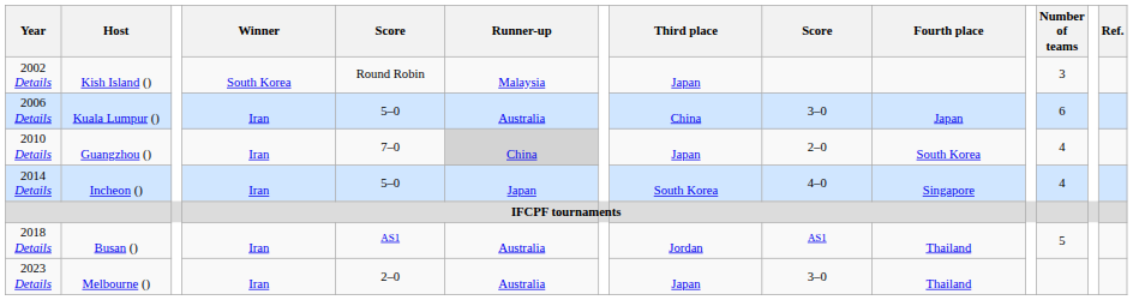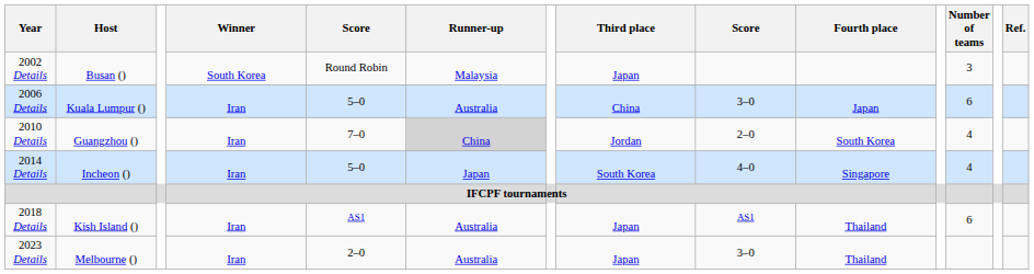 <table class="wikitable" style="text-align:center;width:100%; font-size:90%;">
 <tr>
 <th width=5%>Year</th>
 <th width=10%>Host</th>
 <th rowspan="22" style="width:1%;background:#fff"></th>
 <th width=14%>Winner</th>
 <th width=10%>Score</th>
 <th width=14%>Runner-up</th>
 <th rowspan="22" style="width:1%;background:#fff"></th>
 <th width=14%>Third place</th>
 <th width=10%>Score</th>
 <th width=14%>Fourth place</th>
 <th rowspan="22" style="width:1%;background:#fff"></th>
 <th width=4%>Number of teams</th>
 <th rowspan="22" style="width:1%;background:#fff"></th>
 <th width=4%>Ref.</th>
 </tr>
 <tr>
 <td>2002<br><em><a href='#'>Details</a></em></td>
-<td><br><a href='#'>Kish Island</a> ()</td>
+<td><br><a href='#'>Busan</a> (<a href='#'></a>)</td>
 <td><br><a href='#'>South Korea</a></td>
 <td>Round Robin</td>
 <td><br><a href='#'>Malaysia</a></td>
 <td><br><a href='#'>Japan</a></td>
 <td></td>
 <td></td>
 <td>3</td>
 <td></td>
 </tr>
 <tr style="background:#D0E6FF">
 <td>2006<br><em><a href='#'>Details</a></em></td>
 <td><br><a href='#'>Kuala Lumpur</a> (<a href='#'></a>)</td>
 <td><br><a href='#'>Iran</a></td>
 <td>5–0</td>
 <td><br><a href='#'>Australia</a></td>
 <td><br><a href='#'>China</a></td>
 <td>3–0</td>
 <td><br><a href='#'>Japan</a></td>
 <td>6</td>
 <td></td>
 </tr>
 <tr>
 <td>2010<br><em><a href='#'>Details</a></em></td>
 <td><br><a href='#'>Guangzhou</a> (<a href='#'></a>)</td>
 <td><br><a href='#'>Iran</a></td>
 <td>7–0</td>
 <td style="background: lightgrey;"><br><a href='#'>China</a></td>
-<td><br><a href='#'>Japan</a></td>
+<td><br><a href='#'>Jordan</a></td>
 <td>2–0</td>
 <td><br><a href='#'>South Korea</a></td>
 <td>4</td>
 <td></td>
 </tr>
 <tr style="background:#D0E6FF">
 <td>2014<br><em><a href='#'>Details</a></em></td>
 <td><br><a href='#'>Incheon</a> (<a href='#'></a>)</td>
 <td><br><a href='#'>Iran</a></td>
 <td>5–0</td>
 <td><br><a href='#'>Japan</a></td>
 <td><br><a href='#'>South Korea</a></td>
 <td>4–0</td>
 <td><br><a href='#'>Singapore</a></td>
 <td>4</td>
 <td></td>
 </tr>
 <tr style="background:#DCDCDC">
 <td colspan=14><strong>IFCPF tournaments</strong></td>
 </tr>
 <tr>
 <td>2018<br><em><a href='#'>Details</a></em></td>
-<td><br><a href='#'>Busan</a> (<a href='#'></a>)</td>
+<td><br><a href='#'>Kish Island</a> ()</td>
 <td><br><a href='#'>Iran</a></td>
 <td><sup><a href='#'>AS1</a></sup></td>
 <td><br><a href='#'>Australia</a></td>
-<td><br><a href='#'>Jordan</a></td>
+<td><br><a href='#'>Japan</a></td>
 <td><sup><a href='#'>AS1</a></sup></td>
 <td><br><a href='#'>Thailand</a></td>
-<td>5</td>
+<td>6</td>
 <td></td>
 </tr>
 <tr>
 <td>2023<br><em><a href='#'>Details</a></em></td>
 <td><br><a href='#'>Melbourne</a> ()</td>
 <td><br><a href='#'>Iran</a></td>
 <td>2–0</td>
 <td><br><a href='#'>Australia</a></td>
 <td><br><a href='#'>Japan</a></td>
 <td>3–0</td>
 <td><br><a href='#'>Thailand</a></td>
 </tr>
 </table>
